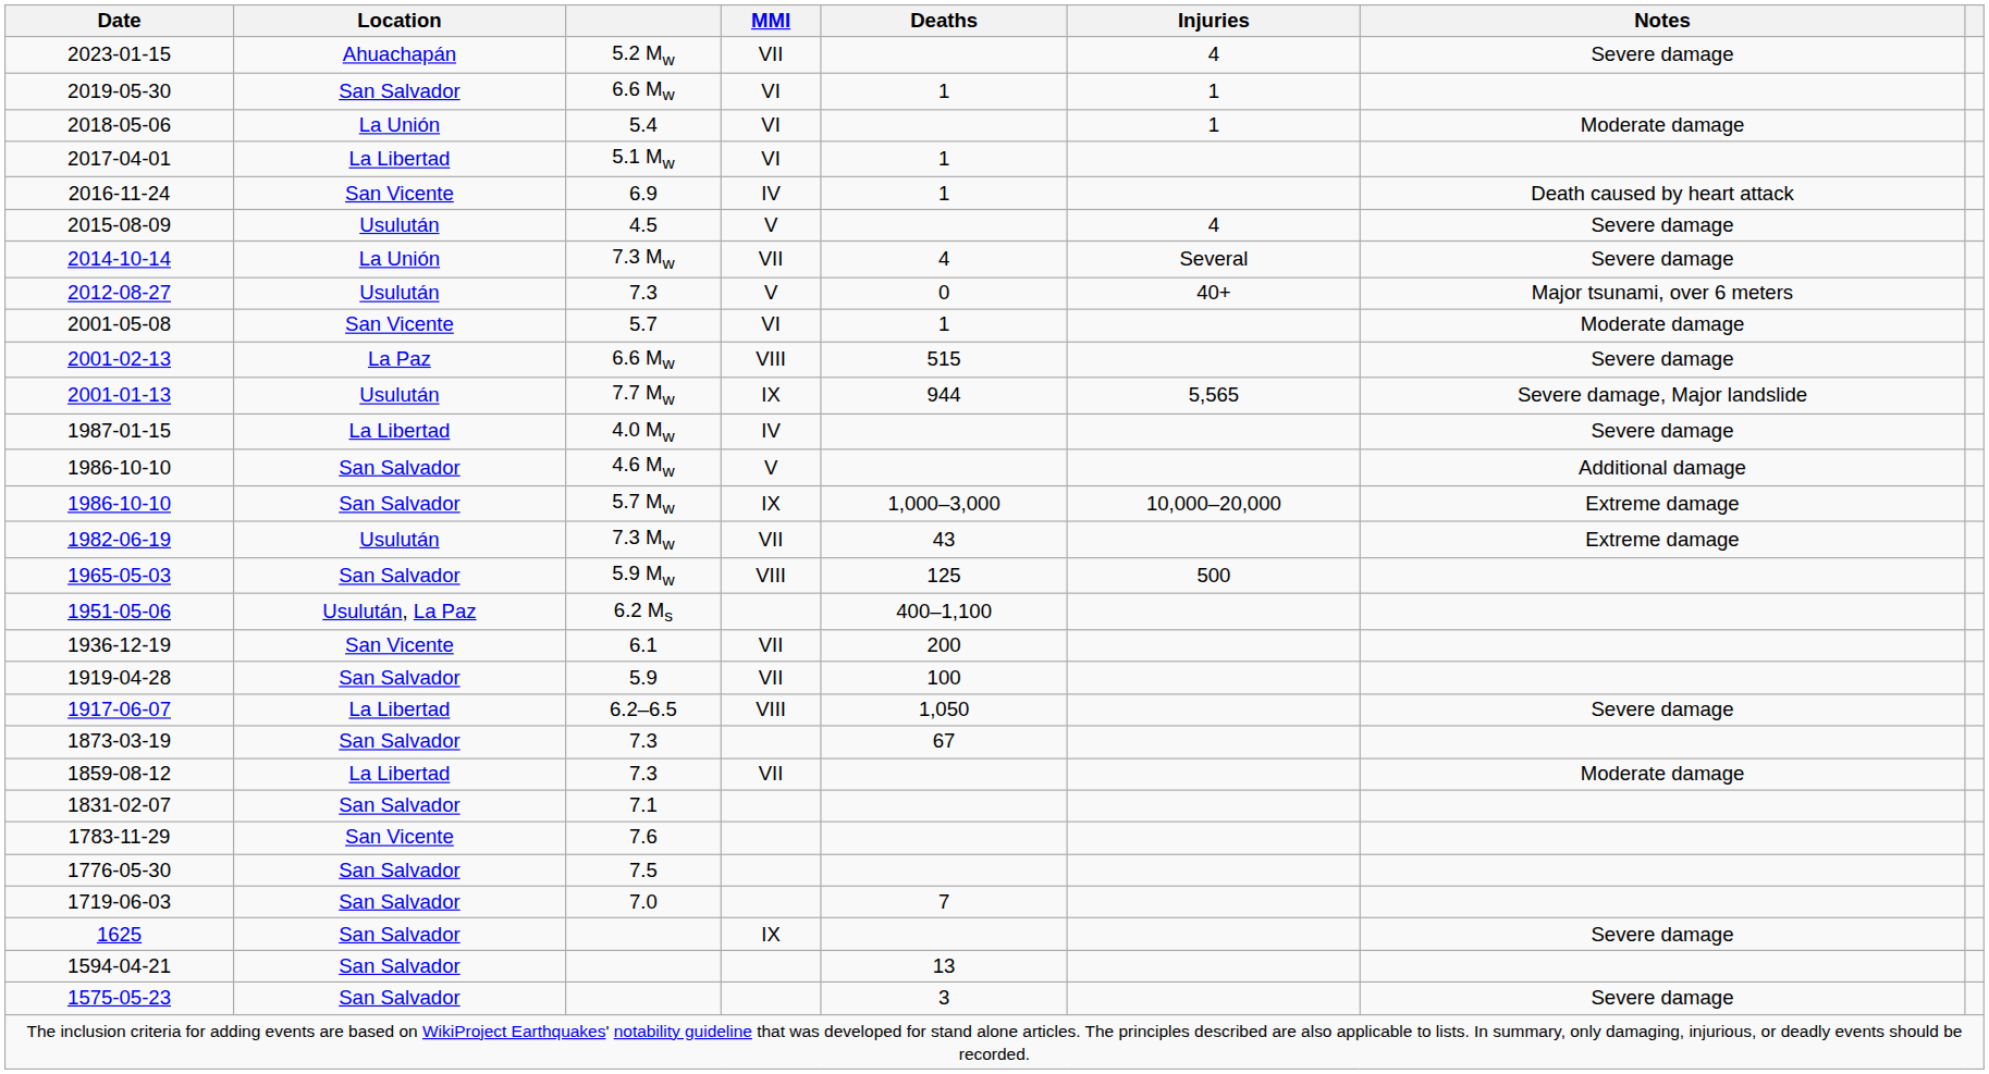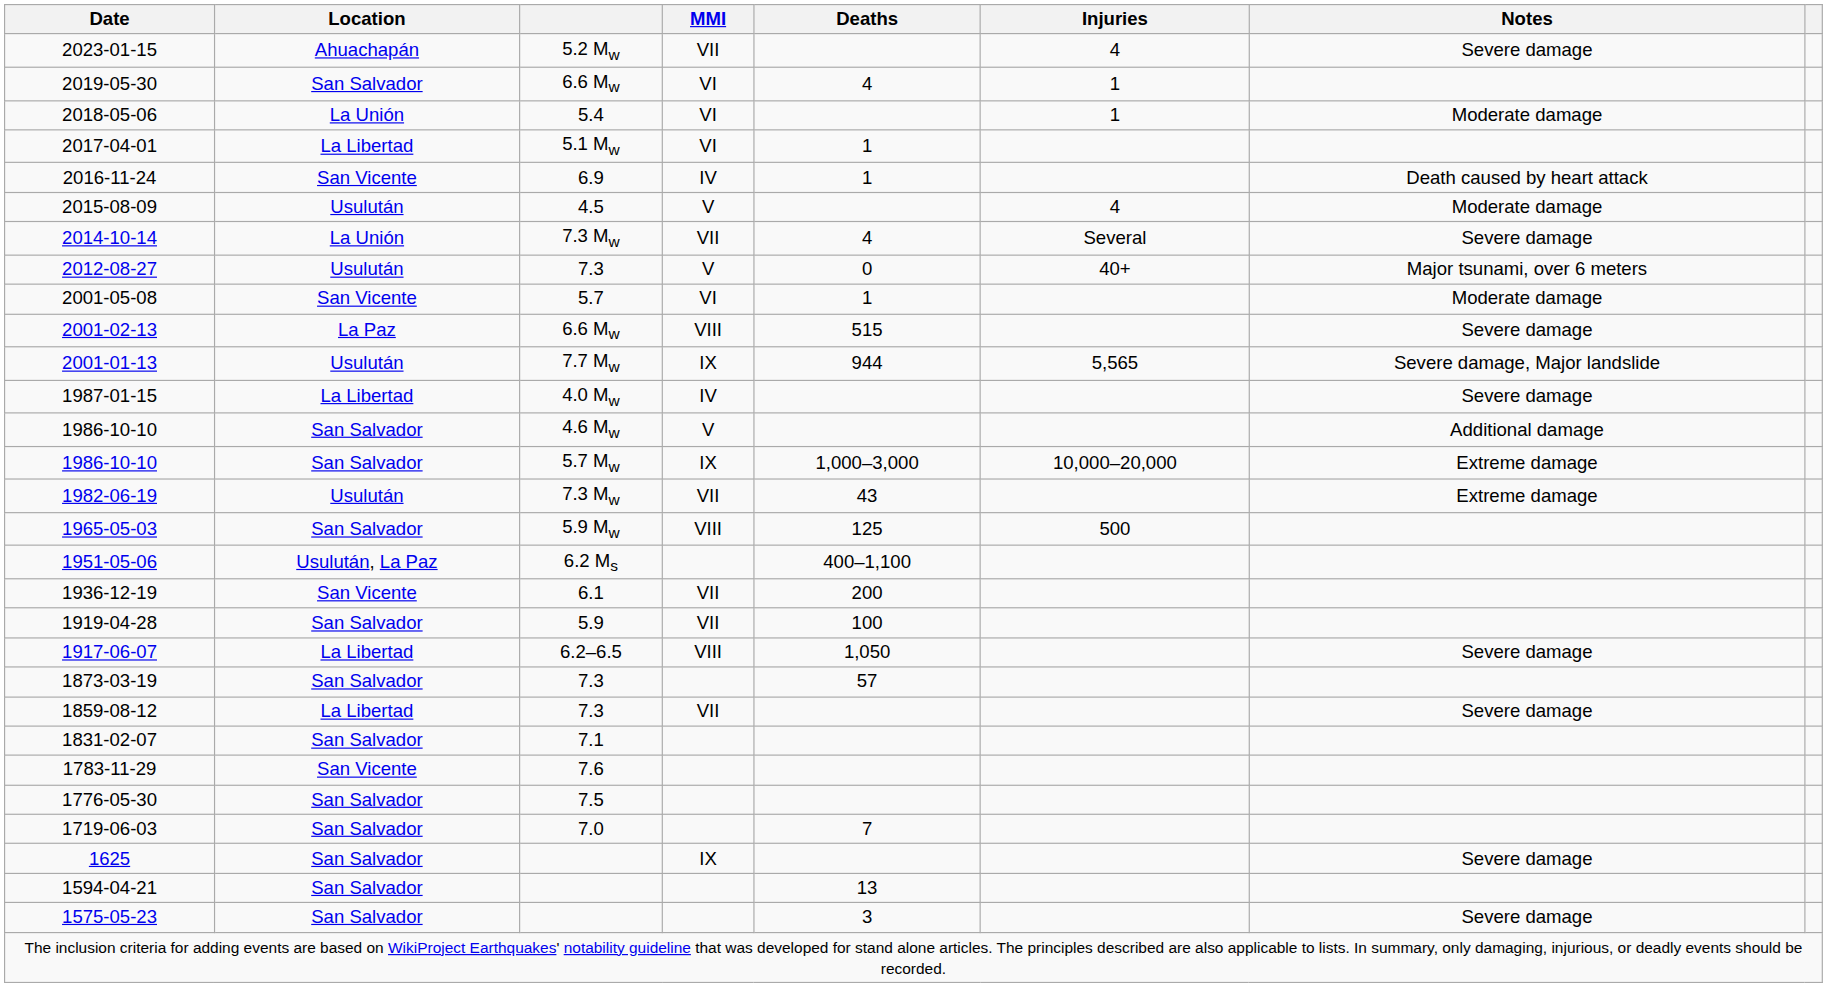 <table class="wikitable sortable" style="text-align: center;">
 <tr>
 <th>Date</th>
 <th>Location</th>
 <th></th>
 <th><a href='#'>MMI</a></th>
 <th>Deaths</th>
 <th>Injuries</th>
 <th>Notes</th>
 <th></th>
 </tr>
 <tr>
 <td>2023-01-15</td>
 <td><a href='#'>Ahuachapán</a></td>
 <td>5.2 M<sub>w</sub></td>
 <td>VII</td>
 <td></td>
 <td>4</td>
 <td>Severe damage</td>
 <td></td>
 </tr>
 <tr>
 <td>2019-05-30</td>
 <td><a href='#'>San Salvador</a></td>
 <td>6.6 M<sub>w</sub></td>
 <td>VI</td>
-<td>1</td>
+<td>4</td>
 <td>1</td>
 <td></td>
 <td></td>
 </tr>
 <tr>
 <td>2018-05-06</td>
 <td><a href='#'>La Unión</a></td>
 <td>5.4 </td>
 <td>VI</td>
 <td></td>
 <td>1</td>
 <td>Moderate damage</td>
 <td></td>
 </tr>
 <tr>
 <td>2017-04-01</td>
 <td><a href='#'>La Libertad</a></td>
 <td>5.1 M<sub>w</sub></td>
 <td>VI</td>
 <td>1</td>
 <td></td>
 <td></td>
 <td></td>
 </tr>
 <tr>
 <td>2016-11-24</td>
 <td><a href='#'>San Vicente</a></td>
 <td>6.9 </td>
 <td>IV</td>
 <td>1</td>
 <td></td>
 <td>Death caused by heart attack</td>
 <td></td>
 </tr>
 <tr>
 <td>2015-08-09</td>
 <td><a href='#'>Usulután</a></td>
 <td>4.5 </td>
 <td>V</td>
 <td></td>
 <td>4</td>
-<td>Severe damage</td>
+<td>Moderate damage</td>
 <td></td>
 </tr>
 <tr>
 <td><a href='#'>2014-10-14</a></td>
 <td><a href='#'>La Unión</a></td>
 <td>7.3 M<sub>w</sub></td>
 <td>VII</td>
 <td>4</td>
 <td>Several</td>
 <td>Severe damage</td>
 <td></td>
 </tr>
 <tr>
 <td><a href='#'>2012-08-27</a></td>
 <td><a href='#'>Usulután</a></td>
 <td>7.3 </td>
 <td>V</td>
 <td>0</td>
 <td>40+</td>
 <td>Major tsunami, over 6 meters</td>
 <td></td>
 </tr>
 <tr>
 <td>2001-05-08</td>
 <td><a href='#'>San Vicente</a></td>
 <td>5.7 </td>
 <td>VI</td>
 <td>1</td>
 <td></td>
 <td>Moderate damage</td>
 <td></td>
 </tr>
 <tr>
 <td><a href='#'>2001-02-13</a></td>
 <td><a href='#'>La Paz</a></td>
 <td>6.6 M<sub>w</sub></td>
 <td>VIII</td>
 <td>515</td>
 <td></td>
 <td>Severe damage</td>
 <td></td>
 </tr>
 <tr>
 <td><a href='#'>2001-01-13</a></td>
 <td><a href='#'>Usulután</a></td>
 <td>7.7 M<sub>w</sub></td>
 <td>IX</td>
 <td>944</td>
 <td>5,565</td>
 <td>Severe damage, Major landslide</td>
 <td></td>
 </tr>
 <tr>
 <td>1987-01-15</td>
 <td><a href='#'>La Libertad</a></td>
 <td>4.0 M<sub>w</sub></td>
 <td>IV</td>
 <td></td>
 <td></td>
 <td>Severe damage</td>
 <td></td>
 </tr>
 <tr>
 <td>1986-10-10</td>
 <td><a href='#'>San Salvador</a></td>
 <td>4.6 M<sub>w</sub></td>
 <td>V</td>
 <td></td>
 <td></td>
 <td>Additional damage</td>
 <td></td>
 </tr>
 <tr>
 <td><a href='#'>1986-10-10</a></td>
 <td><a href='#'>San Salvador</a></td>
 <td>5.7 M<sub>w</sub></td>
 <td>IX</td>
 <td>1,000–3,000</td>
 <td>10,000–20,000</td>
 <td>Extreme damage</td>
 <td></td>
 </tr>
 <tr>
 <td><a href='#'>1982-06-19</a></td>
 <td><a href='#'>Usulután</a></td>
 <td>7.3 M<sub>w</sub></td>
 <td>VII</td>
 <td>43</td>
 <td></td>
 <td>Extreme damage</td>
 <td></td>
 </tr>
 <tr>
 <td><a href='#'>1965-05-03</a></td>
 <td><a href='#'>San Salvador</a></td>
 <td>5.9 M<sub>w</sub></td>
 <td>VIII</td>
 <td>125</td>
 <td>500</td>
 <td></td>
 <td></td>
 </tr>
 <tr>
 <td><a href='#'>1951-05-06</a></td>
 <td><a href='#'>Usulután</a>, <a href='#'>La Paz</a></td>
 <td>6.2 M<sub>s</sub></td>
 <td></td>
 <td>400–1,100</td>
 <td></td>
 <td></td>
 <td></td>
 </tr>
 <tr>
 <td>1936-12-19</td>
 <td><a href='#'>San Vicente</a></td>
 <td>6.1</td>
 <td>VII</td>
 <td>200</td>
 <td></td>
 <td></td>
 <td></td>
 </tr>
 <tr>
 <td>1919-04-28</td>
 <td><a href='#'>San Salvador</a></td>
 <td>5.9</td>
 <td>VII</td>
 <td>100</td>
 <td></td>
 <td></td>
 <td></td>
 </tr>
 <tr>
 <td><a href='#'>1917-06-07</a></td>
 <td><a href='#'>La Libertad</a></td>
 <td>6.2–6.5</td>
 <td>VIII</td>
 <td>1,050</td>
 <td></td>
 <td>Severe damage</td>
 <td></td>
 </tr>
 <tr>
 <td>1873-03-19</td>
 <td><a href='#'>San Salvador</a></td>
 <td>7.3</td>
 <td></td>
-<td>67</td>
+<td>57</td>
 <td></td>
 <td></td>
 <td></td>
 </tr>
 <tr>
 <td>1859-08-12</td>
 <td><a href='#'>La Libertad</a></td>
 <td>7.3</td>
 <td>VII</td>
 <td></td>
 <td></td>
-<td>Moderate damage</td>
+<td>Severe damage</td>
 <td></td>
 </tr>
 <tr>
 <td>1831-02-07</td>
 <td><a href='#'>San Salvador</a></td>
 <td>7.1</td>
 <td></td>
 <td></td>
 <td></td>
 <td></td>
 <td></td>
 </tr>
 <tr>
 <td>1783-11-29</td>
 <td><a href='#'>San Vicente</a></td>
 <td>7.6</td>
 <td></td>
 <td></td>
 <td></td>
 <td></td>
 <td></td>
 </tr>
 <tr>
 <td>1776-05-30</td>
 <td><a href='#'>San Salvador</a></td>
 <td>7.5</td>
 <td></td>
 <td></td>
 <td></td>
 <td></td>
 <td></td>
 </tr>
 <tr>
 <td>1719-06-03</td>
 <td><a href='#'>San Salvador</a></td>
 <td>7.0</td>
 <td></td>
 <td>7</td>
 <td></td>
 <td></td>
 <td></td>
 </tr>
 <tr>
 <td><a href='#'>1625</a></td>
 <td><a href='#'>San Salvador</a></td>
 <td></td>
 <td>IX</td>
 <td></td>
 <td></td>
 <td>Severe damage</td>
 <td></td>
 </tr>
 <tr>
 <td>1594-04-21</td>
 <td><a href='#'>San Salvador</a></td>
 <td></td>
 <td></td>
 <td>13</td>
 <td></td>
 <td></td>
 <td></td>
 </tr>
 <tr>
 <td><a href='#'>1575-05-23</a></td>
 <td><a href='#'>San Salvador</a></td>
 <td></td>
 <td></td>
 <td>3</td>
 <td></td>
 <td>Severe damage</td>
 <td></td>
 </tr>
 <tr>
 <td colspan="9" style="text-align: center;"><small>The inclusion criteria for adding events are based on <a href='#'>WikiProject Earthquakes</a>' <a href='#'>notability guideline</a> that was developed for stand alone articles. The principles described are also applicable to lists. In summary, only damaging, injurious, or deadly events should be recorded.</small></td>
 </tr>
 </table>
